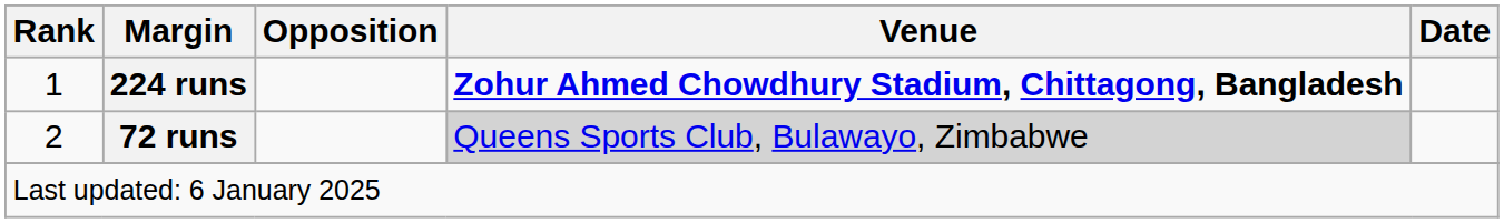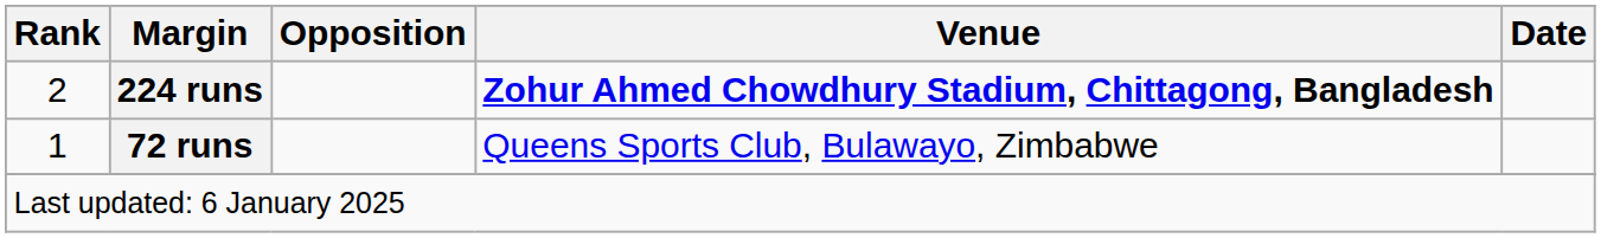 <table class="wikitable plainrowheaders sortable">
 <tr>
 <th scope=col>Rank</th>
 <th scope=col>Margin</th>
 <th scope=col>Opposition</th>
 <th scope=col>Venue</th>
 <th scope=col>Date</th>
 </tr>
 <tr>
-<td align=center>1</td>
+<td align=center>2</td>
 <th scope=row style=text-align:center;>224 runs</th>
 <td></td>
 <td><strong><a href='#'>Zohur Ahmed Chowdhury Stadium</a>, <a href='#'>Chittagong</a>, Bangladesh</strong></td>
 <td></td>
 </tr>
 <tr>
-<td align=center>2</td>
+<td align=center>1</td>
 <th scope=row style=text-align:center;>72 runs</th>
 <td></td>
-<td style="background: lightgrey;"><a href='#'>Queens Sports Club</a>, <a href='#'>Bulawayo</a>, Zimbabwe</td>
+<td><a href='#'>Queens Sports Club</a>, <a href='#'>Bulawayo</a>, Zimbabwe</td>
 <td></td>
 </tr>
 <tr>
 </tr>
 <tr class=sortbottom>
 <td colspan=5><small>Last updated: 6 January 2025</small></td>
 </tr>
 </table>
